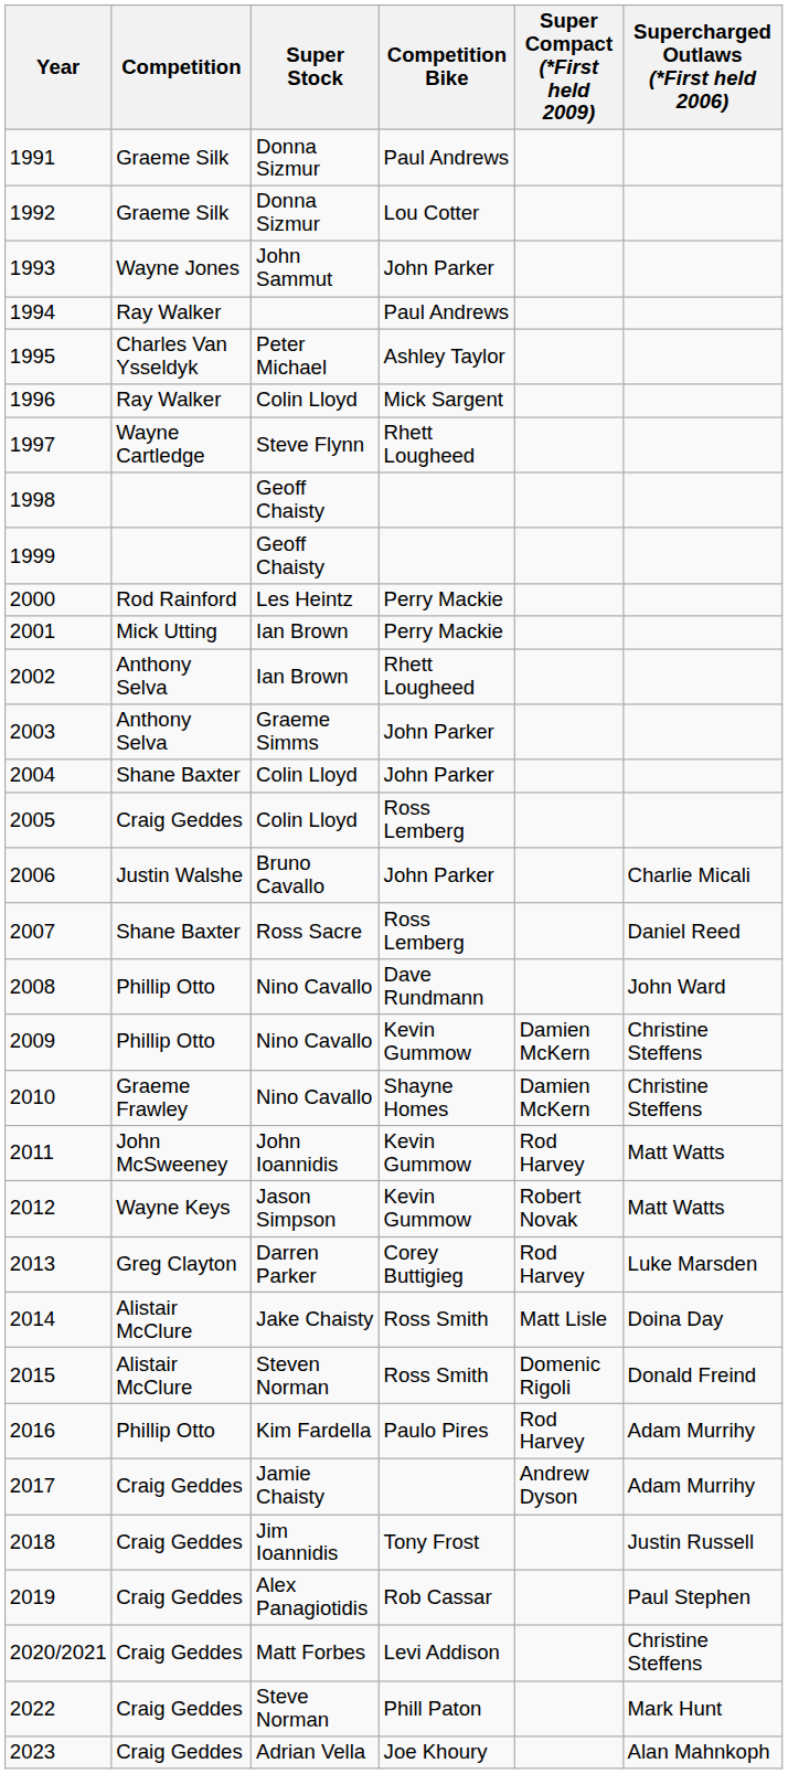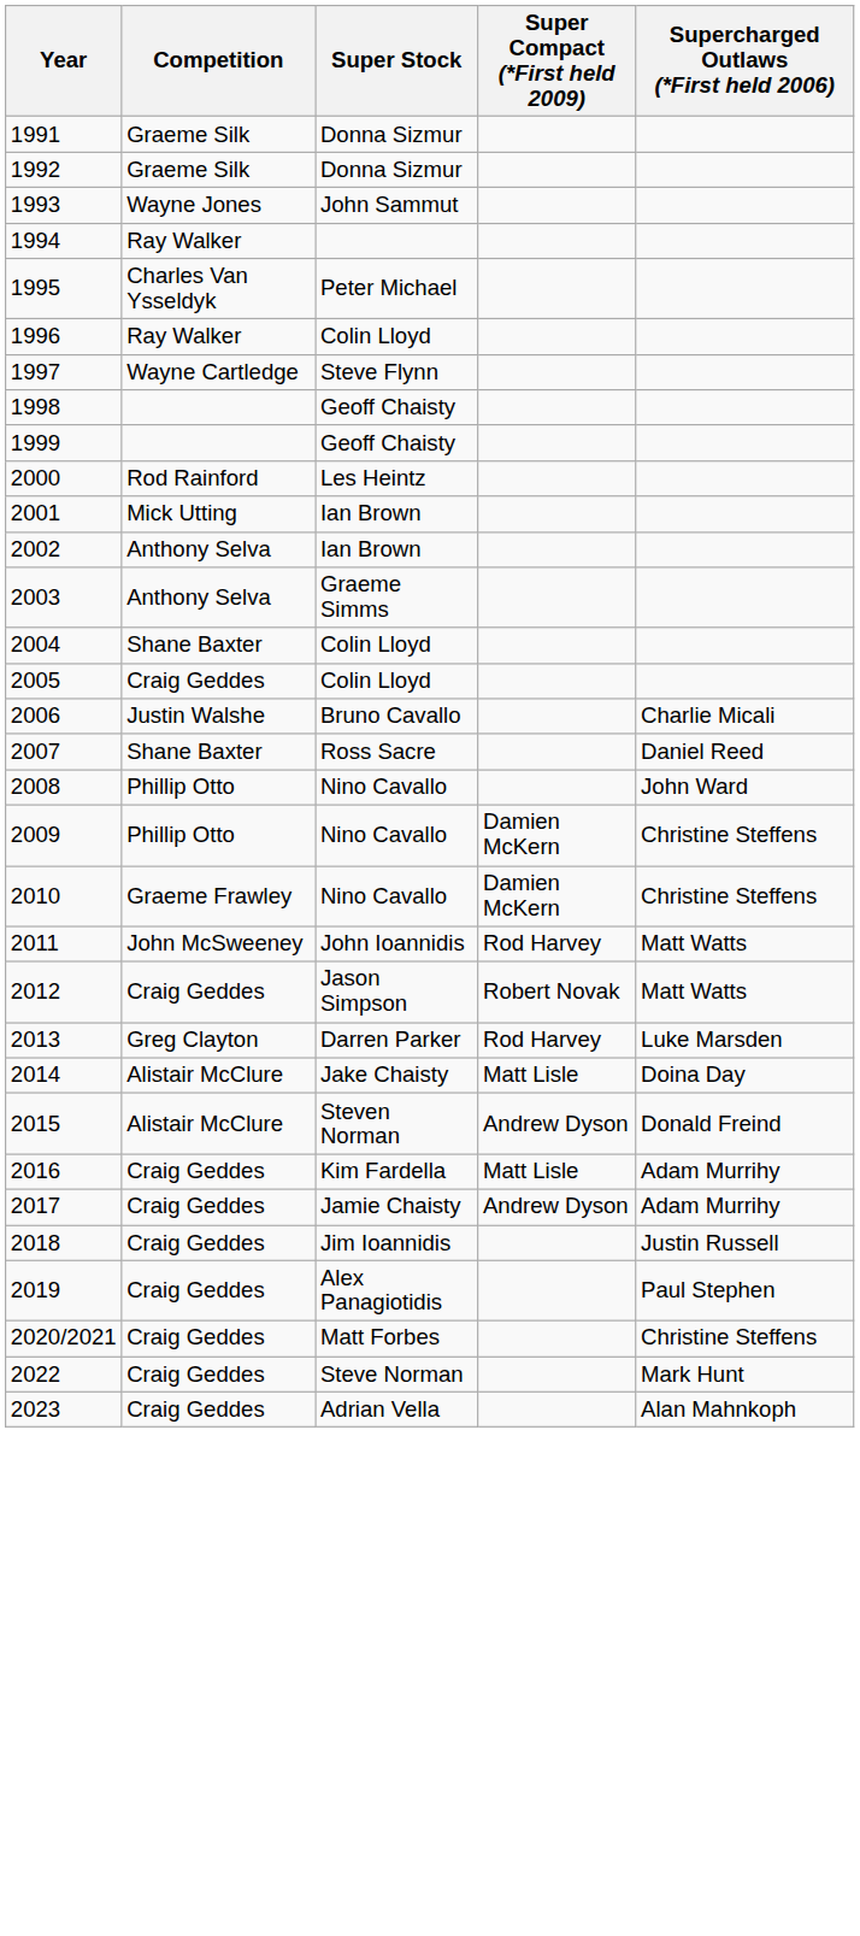 <table class="wikitable">
 <tr>
 <th>Year</th>
 <th><strong>Competition</strong></th>
 <th><strong>Super Stock</strong></th>
-<th><strong>Competition Bike</strong></th>
 <th><strong>Super Compact</strong><br><em>(*First held 2009)</em></th>
 <th><strong>Supercharged Outlaws</strong><br><em>(*First held 2006)</em></th>
 </tr>
 <tr>
 <td>1991</td>
 <td>Graeme Silk</td>
 <td>Donna Sizmur</td>
-<td>Paul Andrews</td>
 <td></td>
 <td></td>
 </tr>
 <tr>
 <td>1992</td>
 <td>Graeme Silk</td>
 <td>Donna Sizmur</td>
-<td>Lou Cotter</td>
 <td></td>
 <td></td>
 </tr>
 <tr>
 <td>1993</td>
 <td>Wayne Jones</td>
 <td>John Sammut</td>
-<td>John Parker</td>
 <td></td>
 <td></td>
 </tr>
 <tr>
 <td>1994</td>
 <td>Ray Walker</td>
 <td></td>
-<td>Paul Andrews</td>
 <td></td>
 <td></td>
 </tr>
 <tr>
 <td>1995</td>
 <td>Charles Van Ysseldyk</td>
 <td>Peter Michael</td>
-<td>Ashley Taylor</td>
 <td></td>
 <td></td>
 </tr>
 <tr>
 <td>1996</td>
 <td>Ray Walker</td>
 <td>Colin Lloyd</td>
-<td>Mick Sargent</td>
 <td></td>
 <td></td>
 </tr>
 <tr>
 <td>1997</td>
 <td>Wayne Cartledge</td>
 <td>Steve Flynn</td>
-<td>Rhett Lougheed</td>
 <td></td>
 <td></td>
 </tr>
 <tr>
 <td>1998</td>
 <td></td>
 <td>Geoff Chaisty</td>
 <td></td>
 <td></td>
-<td></td>
 </tr>
 <tr>
 <td>1999</td>
 <td></td>
 <td>Geoff Chaisty</td>
 <td></td>
 <td></td>
-<td></td>
 </tr>
 <tr>
 <td>2000</td>
 <td>Rod Rainford</td>
 <td>Les Heintz</td>
-<td>Perry Mackie</td>
 <td></td>
 <td></td>
 </tr>
 <tr>
 <td>2001</td>
 <td>Mick Utting</td>
 <td>Ian Brown</td>
-<td>Perry Mackie</td>
 <td></td>
 <td></td>
 </tr>
 <tr>
 <td>2002</td>
 <td>Anthony Selva</td>
 <td>Ian Brown</td>
-<td>Rhett Lougheed</td>
 <td></td>
 <td></td>
 </tr>
 <tr>
 <td>2003</td>
 <td>Anthony Selva</td>
 <td>Graeme Simms</td>
-<td>John Parker</td>
 <td></td>
 <td></td>
 </tr>
 <tr>
 <td>2004</td>
 <td>Shane Baxter</td>
 <td>Colin Lloyd</td>
-<td>John Parker</td>
 <td></td>
 <td></td>
 </tr>
 <tr>
 <td>2005</td>
 <td>Craig Geddes</td>
 <td>Colin Lloyd</td>
-<td>Ross Lemberg</td>
 <td></td>
 <td></td>
 </tr>
 <tr>
 <td>2006</td>
 <td>Justin Walshe</td>
 <td>Bruno Cavallo</td>
-<td>John Parker</td>
 <td></td>
 <td>Charlie Micali</td>
 </tr>
 <tr>
 <td>2007</td>
 <td>Shane Baxter</td>
 <td>Ross Sacre</td>
-<td>Ross Lemberg</td>
 <td></td>
 <td>Daniel Reed</td>
 </tr>
 <tr>
 <td>2008</td>
 <td>Phillip Otto</td>
 <td>Nino Cavallo</td>
-<td>Dave Rundmann</td>
 <td></td>
 <td>John Ward</td>
 </tr>
 <tr>
 <td>2009</td>
 <td>Phillip Otto</td>
 <td>Nino Cavallo</td>
-<td>Kevin Gummow</td>
 <td>Damien McKern</td>
 <td>Christine Steffens</td>
 </tr>
 <tr>
 <td>2010</td>
 <td>Graeme Frawley</td>
 <td>Nino Cavallo</td>
-<td>Shayne Homes</td>
 <td>Damien McKern</td>
 <td>Christine Steffens</td>
 </tr>
 <tr>
 <td>2011</td>
 <td>John McSweeney</td>
 <td>John Ioannidis</td>
-<td>Kevin Gummow</td>
 <td>Rod Harvey</td>
 <td>Matt Watts</td>
 </tr>
 <tr>
 <td>2012</td>
-<td>Wayne Keys</td>
+<td>Craig Geddes</td>
 <td>Jason Simpson</td>
-<td>Kevin Gummow</td>
 <td>Robert Novak</td>
 <td>Matt Watts</td>
 </tr>
 <tr>
 <td>2013</td>
 <td>Greg Clayton</td>
 <td>Darren Parker</td>
-<td>Corey Buttigieg</td>
 <td>Rod Harvey</td>
 <td>Luke Marsden</td>
 </tr>
 <tr>
 <td>2014</td>
 <td>Alistair McClure</td>
 <td>Jake Chaisty</td>
-<td>Ross Smith</td>
 <td>Matt Lisle</td>
 <td>Doina Day</td>
 </tr>
 <tr>
 <td>2015</td>
 <td>Alistair McClure</td>
 <td>Steven Norman</td>
-<td>Ross Smith</td>
-<td>Domenic Rigoli</td>
+<td>Andrew Dyson</td>
 <td>Donald Freind</td>
 </tr>
 <tr>
 <td>2016</td>
-<td>Phillip Otto</td>
+<td>Craig Geddes</td>
 <td>Kim Fardella</td>
-<td>Paulo Pires</td>
-<td>Rod Harvey</td>
+<td>Matt Lisle</td>
 <td>Adam Murrihy</td>
 </tr>
 <tr>
 <td>2017</td>
 <td>Craig Geddes</td>
 <td>Jamie Chaisty</td>
-<td></td>
 <td>Andrew Dyson</td>
 <td>Adam Murrihy</td>
 </tr>
 <tr>
 <td>2018</td>
 <td>Craig Geddes</td>
 <td>Jim Ioannidis</td>
-<td>Tony Frost</td>
 <td></td>
 <td>Justin Russell</td>
 </tr>
 <tr>
 <td>2019</td>
 <td>Craig Geddes</td>
 <td>Alex Panagiotidis</td>
-<td>Rob Cassar</td>
 <td></td>
 <td>Paul Stephen</td>
 </tr>
 <tr>
 <td>2020/2021</td>
 <td>Craig Geddes</td>
 <td>Matt Forbes</td>
-<td>Levi Addison</td>
 <td></td>
 <td>Christine Steffens</td>
 </tr>
 <tr>
 <td>2022</td>
 <td>Craig Geddes</td>
 <td>Steve Norman</td>
-<td>Phill Paton</td>
 <td></td>
 <td>Mark Hunt</td>
 </tr>
 <tr>
 <td>2023</td>
 <td>Craig Geddes</td>
 <td>Adrian Vella</td>
-<td>Joe Khoury</td>
 <td></td>
 <td>Alan Mahnkoph</td>
 </tr>
 </table>
